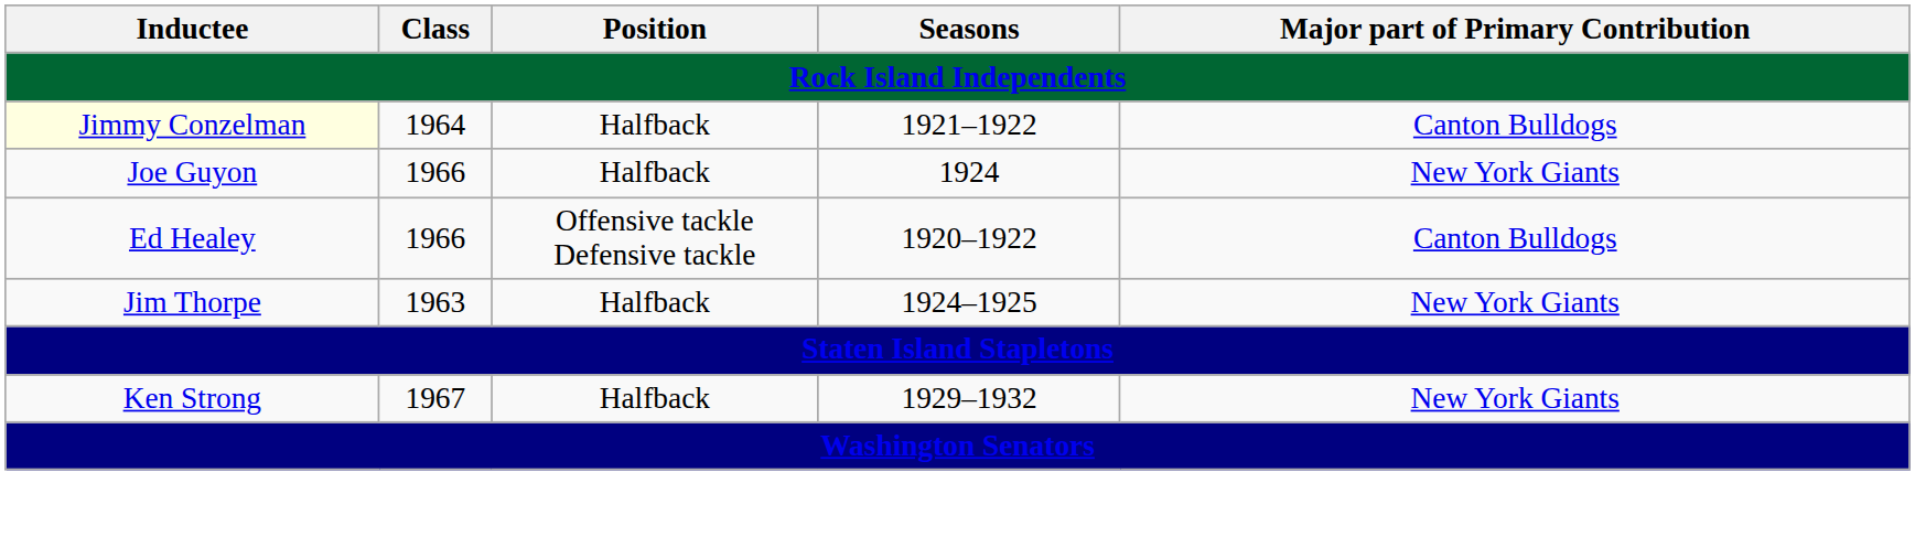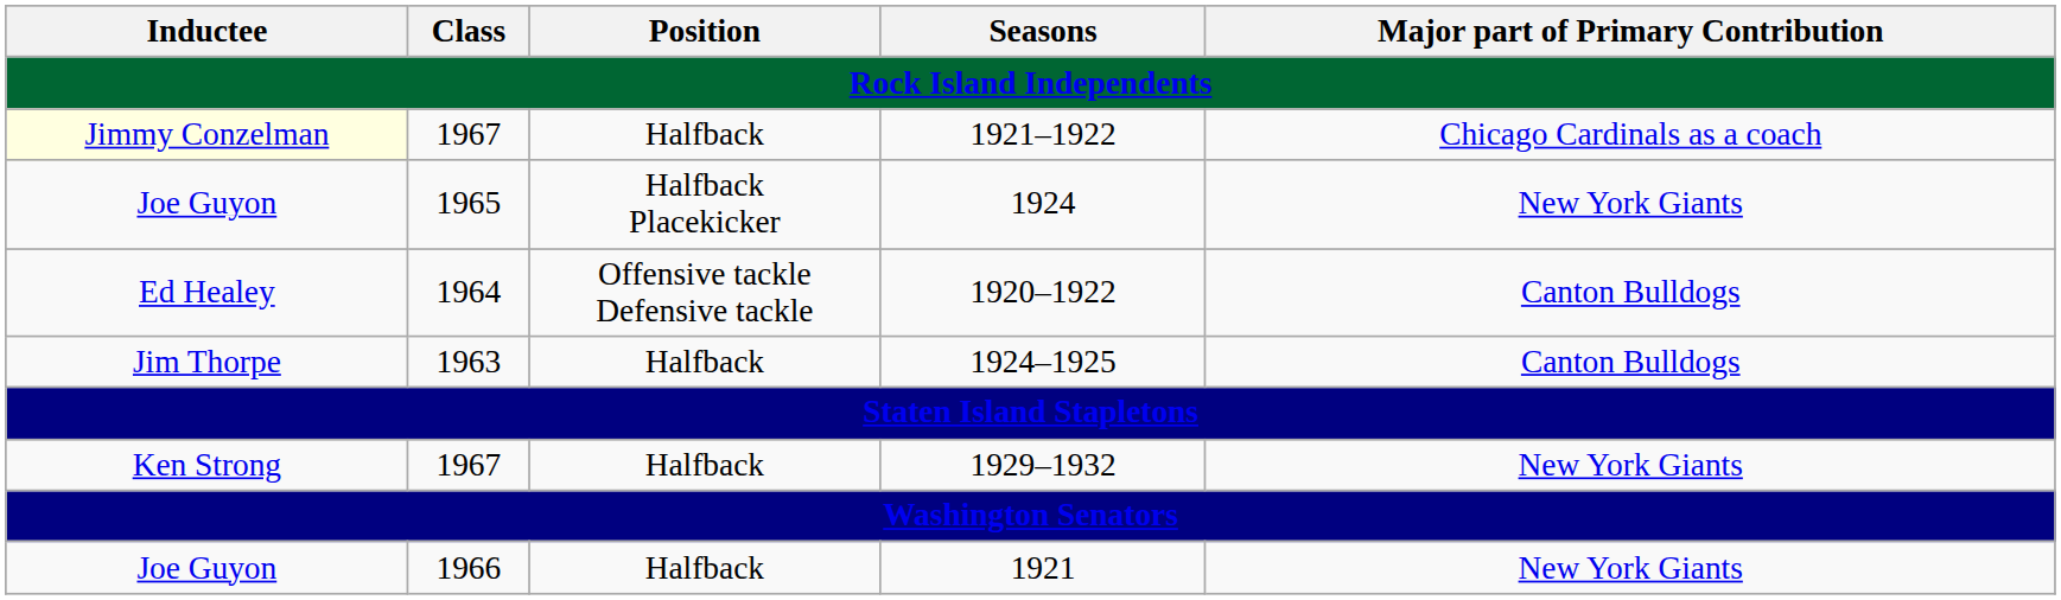 <table class="wikitable" style="text-align:center" width=80%>
 <tr>
 <th scope="col" width="150">Inductee</th>
 <th scope="col" width="40">Class</th>
 <th scope="col" width="130">Position</th>
 <th scope="col" width="120">Seasons</th>
 <th class="unsortable" scope="col" width="325">Major part of Primary Contribution</th>
 </tr>
 <tr>
 <th colspan=5 style="background:#006633;color:white"><a href='#'><span>Rock Island Independents</span></a></th>
 </tr>
 <tr>
 <td style="background: lightyellow;"><a href='#'>Jimmy Conzelman</a></td>
-<td>1964</td>
+<td>1967</td>
 <td>Halfback</td>
 <td>1921–1922</td>
-<td><a href='#'>Canton Bulldogs</a></td>
+<td><a href='#'>Chicago Cardinals as a coach</a></td>
 </tr>
 <tr>
 <td><a href='#'>Joe Guyon</a></td>
-<td>1966</td>
-<td>Halfback</td>
+<td>1965</td>
+<td>Halfback <br> Placekicker</td>
 <td>1924</td>
 <td><a href='#'>New York Giants</a></td>
 </tr>
 <tr>
 <td><a href='#'>Ed Healey</a></td>
-<td>1966</td>
+<td>1964</td>
 <td>Offensive tackle<br>Defensive tackle</td>
 <td>1920–1922</td>
 <td><a href='#'>Canton Bulldogs</a></td>
 </tr>
 <tr>
 <td><a href='#'>Jim Thorpe</a></td>
 <td>1963</td>
 <td>Halfback</td>
 <td>1924–1925</td>
-<td><a href='#'>New York Giants</a></td>
+<td><a href='#'>Canton Bulldogs</a></td>
 </tr>
 <tr>
 <th colspan=5 style="background:#000080;color:yellow"><a href='#'><span>Staten Island Stapletons</span></a></th>
 </tr>
 <tr>
 <td><a href='#'>Ken Strong</a></td>
 <td>1967</td>
 <td>Halfback</td>
 <td>1929–1932</td>
 <td><a href='#'>New York Giants</a></td>
 </tr>
 <tr>
 <th colspan=5 style="background:navy;color:white"><a href='#'><span>Washington Senators</span></a></th>
 </tr>
+<tr>
+<td><a href='#'>Joe Guyon</a></td>
+<td>1966</td>
+<td>Halfback</td>
+<td>1921</td>
+<td><a href='#'>New York Giants</a></td>
+</tr>
 </table>
